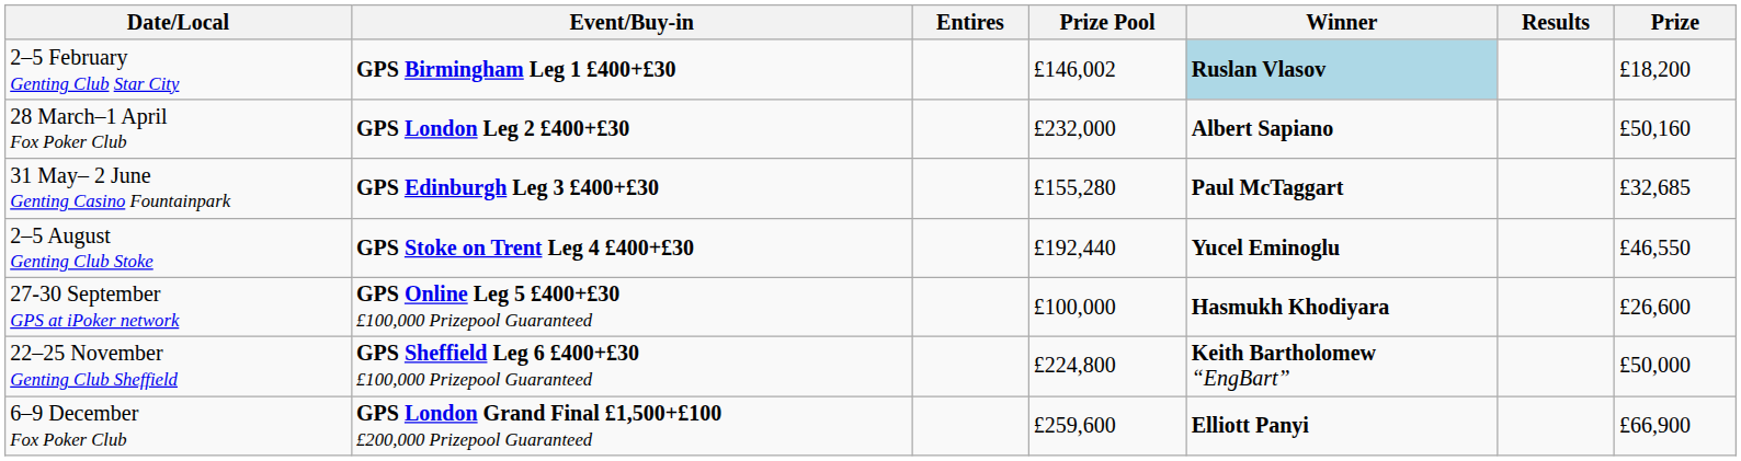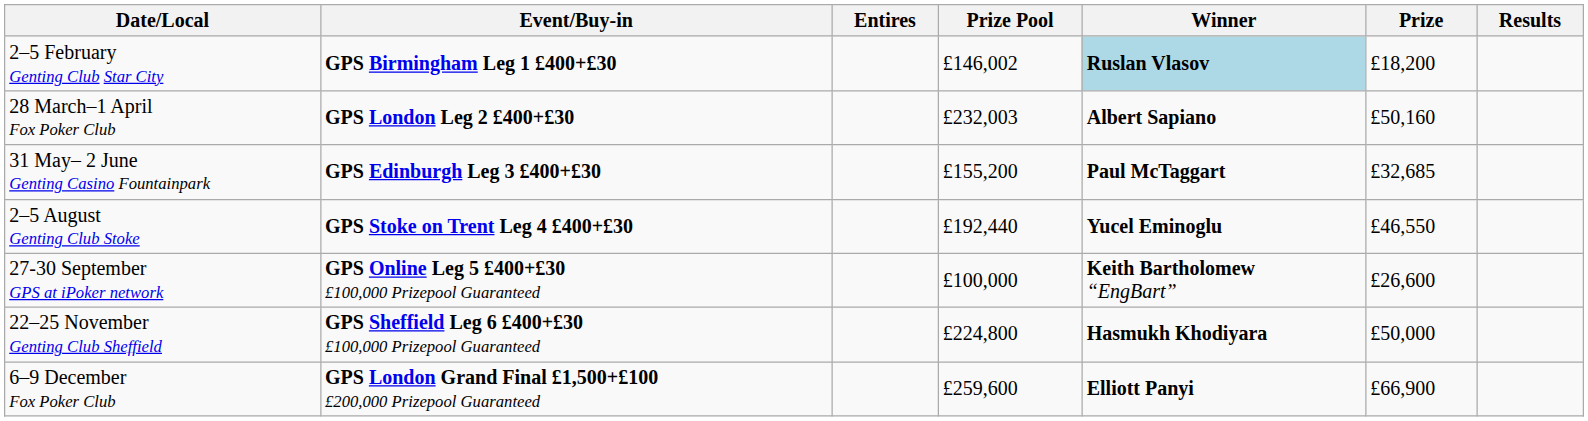 <table class="wikitable" width="100%">
 <tr>
 <th width="20%">Date/Local</th>
 <th !width="15%">Event/Buy-in</th>
 <th !width="10%">Entires</th>
 <th !width="10%">Prize Pool</th>
 <th !width="25%">Winner</th>
+<th !width="10%">Prize</th>
 <th !width="10%">Results</th>
-<th !width="10%">Prize</th>
 </tr>
 <tr>
 <td>2–5 February<br><small><em><a href='#'>Genting Club</a> <a href='#'>Star City</a></em></small></td>
 <td> <strong>GPS <a href='#'>Birmingham</a> Leg 1 £400+£30</strong></td>
 <td></td>
 <td>£146,002</td>
 <td style="background: lightblue;"> <strong>Ruslan Vlasov</strong></td>
+<td>£18,200</td>
 <td></td>
-<td>£18,200</td>
 </tr>
 <tr>
 <td>28 March–1 April<br><small><em>Fox Poker Club</em></small></td>
 <td> <strong>GPS <a href='#'>London</a> Leg 2 £400+£30</strong></td>
 <td></td>
-<td>£232,000</td>
+<td>£232,003</td>
 <td> <strong>Albert Sapiano</strong></td>
+<td>£50,160</td>
 <td></td>
-<td>£50,160</td>
 </tr>
 <tr>
 <td>31 May– 2 June<br><small><em><a href='#'>Genting Casino</a> Fountainpark</em></small></td>
 <td> <strong>GPS <a href='#'>Edinburgh</a> Leg 3 £400+£30</strong></td>
 <td></td>
-<td>£155,280</td>
+<td>£155,200</td>
 <td> <strong>Paul McTaggart</strong></td>
+<td>£32,685</td>
 <td></td>
-<td>£32,685</td>
 </tr>
 <tr>
 <td>2–5 August<br><small><em><a href='#'>Genting Club Stoke</a></em></small></td>
 <td> <strong>GPS <a href='#'>Stoke on Trent</a> Leg 4 £400+£30</strong></td>
 <td></td>
 <td>£192,440</td>
 <td> <strong>Yucel Eminoglu</strong></td>
+<td>£46,550</td>
 <td></td>
-<td>£46,550</td>
 </tr>
 <tr>
 <td>27-30 September<br><small><em><a href='#'>GPS at iPoker network</a></em></small></td>
 <td> <strong>GPS <a href='#'>Online</a> Leg 5 £400+£30</strong><br><small><em>£100,000 Prizepool Guaranteed</em></small></td>
 <td></td>
 <td>£100,000</td>
-<td> <strong>Hasmukh Khodiyara</strong></td>
+<td> <strong>Keith Bartholomew</strong><br><em>“EngBart”</em></td>
+<td>£26,600</td>
 <td></td>
-<td>£26,600</td>
 </tr>
 <tr>
 <td>22–25 November<br><small><em><a href='#'>Genting Club Sheffield</a></em></small></td>
 <td> <strong>GPS <a href='#'>Sheffield</a> Leg 6 £400+£30</strong><br><small><em>£100,000 Prizepool Guaranteed</em></small></td>
 <td></td>
 <td>£224,800</td>
-<td> <strong>Keith Bartholomew</strong><br><em>“EngBart”</em></td>
+<td> <strong>Hasmukh Khodiyara</strong></td>
+<td>£50,000</td>
 <td></td>
-<td>£50,000</td>
 </tr>
 <tr>
 <td>6–9 December<br><small><em>Fox Poker Club</em></small></td>
 <td> <strong>GPS <a href='#'>London</a> Grand Final £1,500+£100</strong><br><small><em>£200,000 Prizepool Guaranteed</em></small></td>
 <td></td>
 <td>£259,600</td>
 <td> <strong>Elliott Panyi</strong></td>
+<td>£66,900</td>
 <td></td>
-<td>£66,900</td>
 </tr>
 </table>
